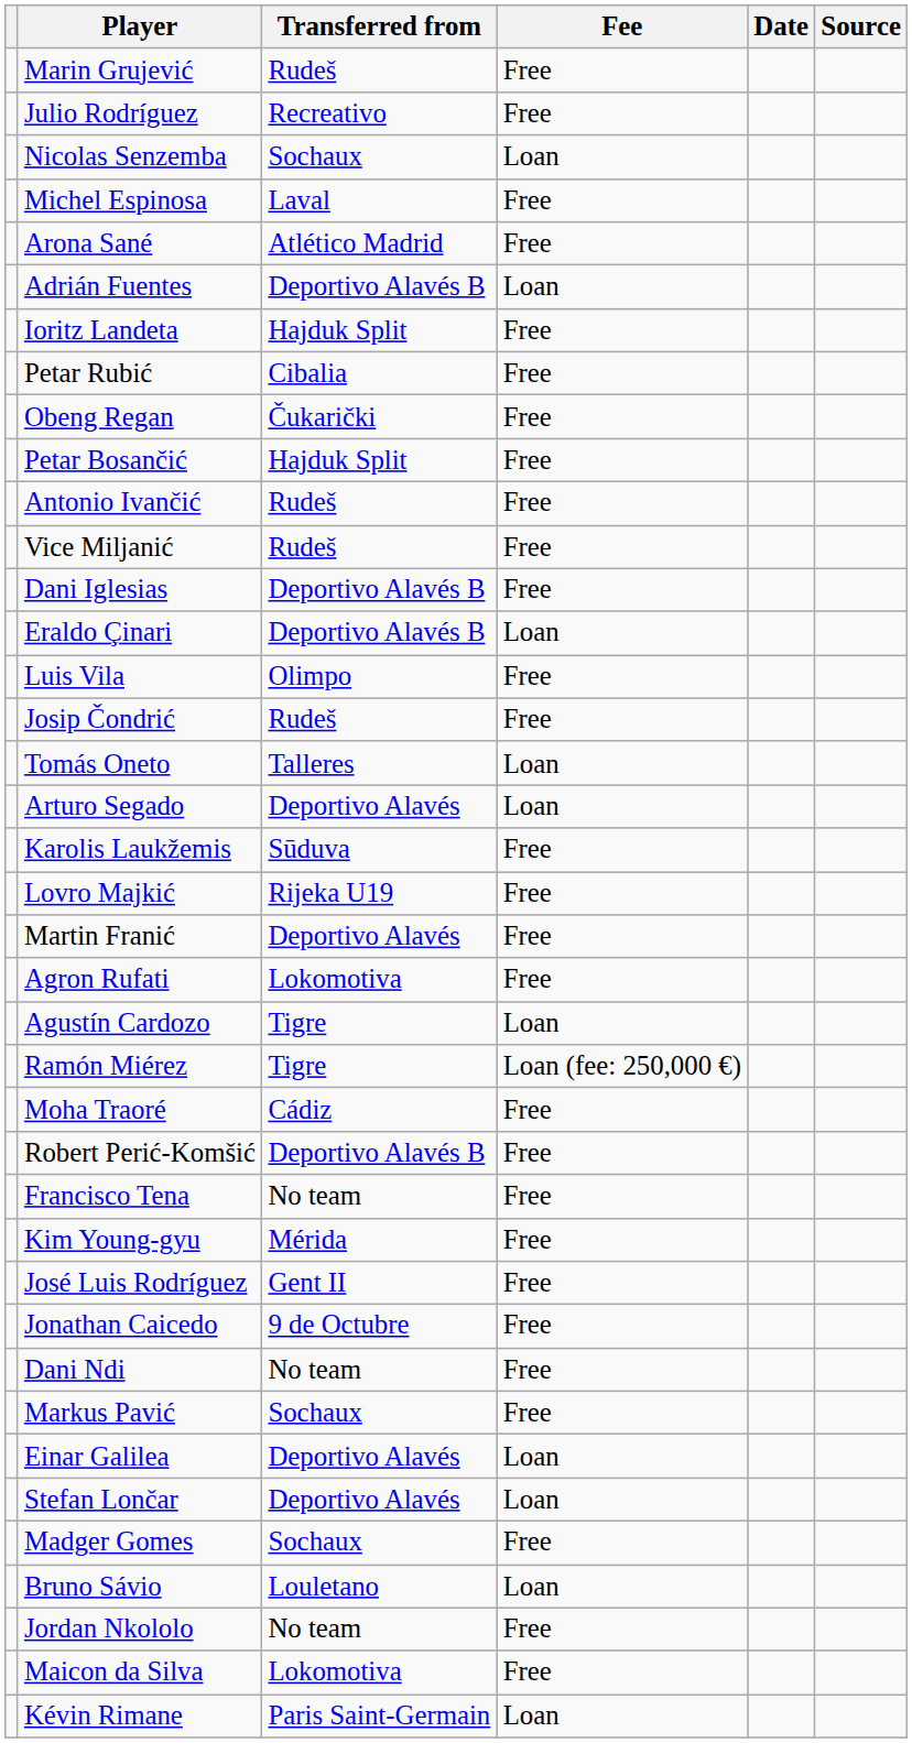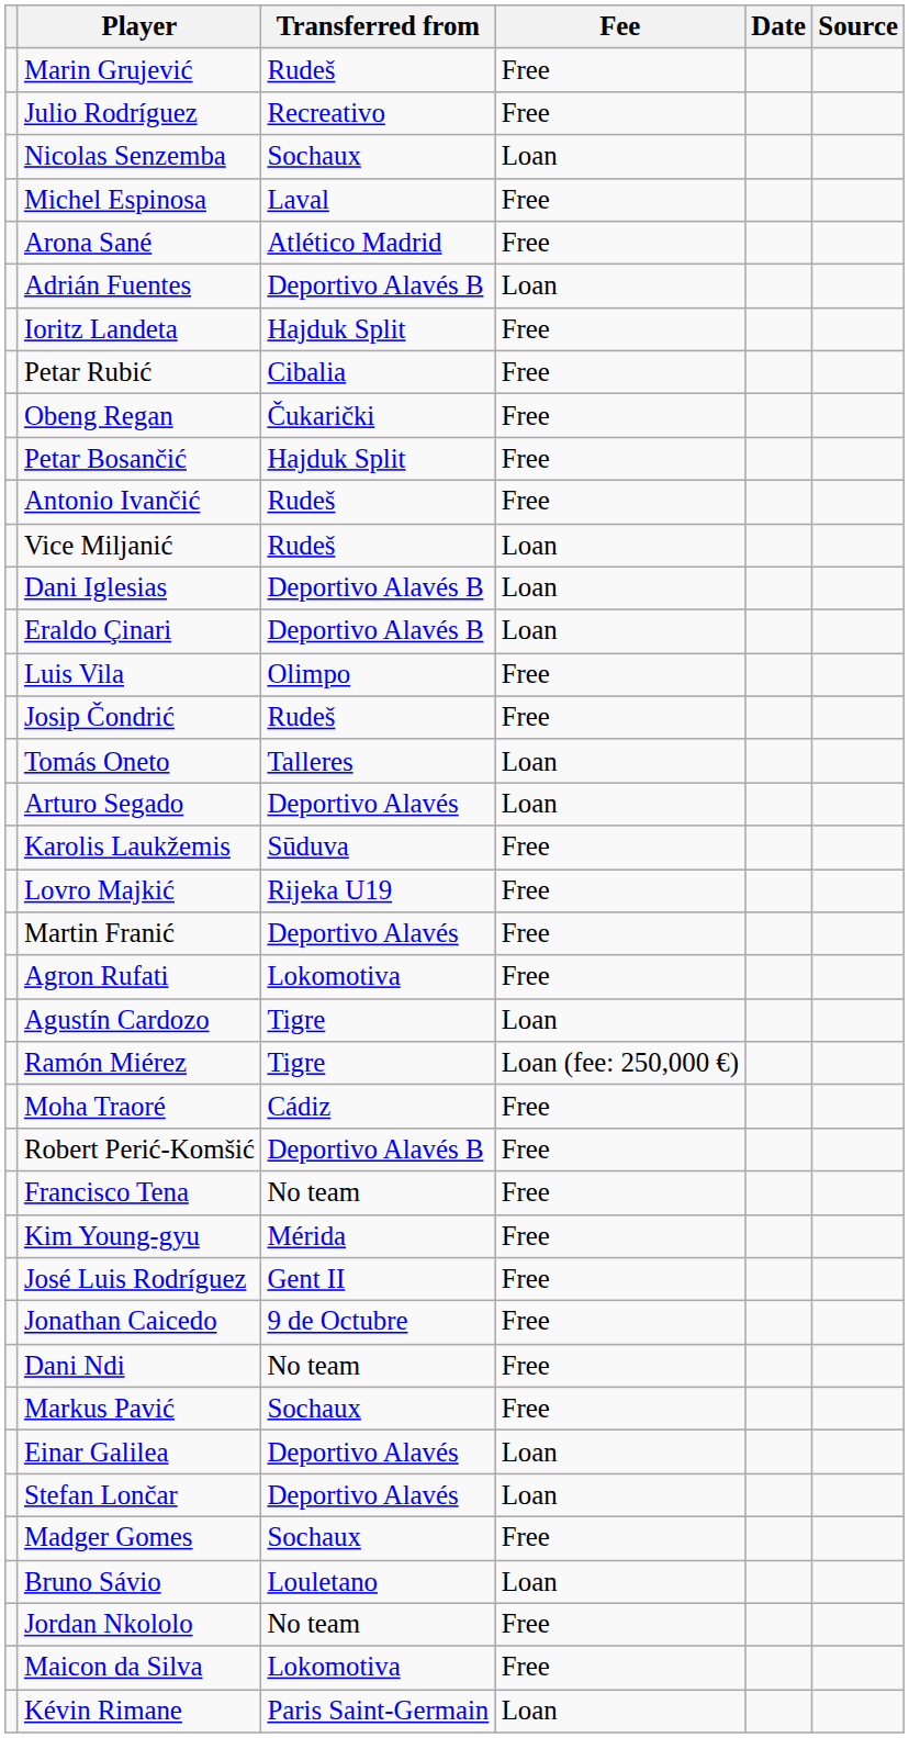 <table class="wikitable plainrowheaders sortable">
 <tr>
 <th></th>
 <th scope=col>Player</th>
 <th>Transferred from</th>
 <th scope=col>Fee</th>
 <th scope=col>Date</th>
 <th scope=col>Source</th>
 </tr>
 <tr>
 <td align=center></td>
 <td> <a href='#'>Marin Grujević</a></td>
 <td> <a href='#'>Rudeš</a></td>
 <td>Free</td>
 <td></td>
 <td></td>
 </tr>
 <tr>
 <td align=center></td>
 <td> <a href='#'>Julio Rodríguez</a></td>
 <td> <a href='#'>Recreativo</a></td>
 <td>Free</td>
 <td></td>
 <td></td>
 </tr>
 <tr>
 <td align=center></td>
 <td> <a href='#'>Nicolas Senzemba</a></td>
 <td> <a href='#'>Sochaux</a></td>
 <td>Loan</td>
 <td></td>
 <td></td>
 </tr>
 <tr>
 <td align=center></td>
 <td> <a href='#'>Michel Espinosa</a></td>
 <td> <a href='#'>Laval</a></td>
 <td>Free</td>
 <td></td>
 <td></td>
 </tr>
 <tr>
 <td align=center></td>
 <td> <a href='#'>Arona Sané</a></td>
 <td> <a href='#'>Atlético Madrid</a></td>
 <td>Free</td>
 <td></td>
 <td></td>
 </tr>
 <tr>
 <td align=center></td>
 <td> <a href='#'>Adrián Fuentes</a></td>
 <td> <a href='#'>Deportivo Alavés B</a></td>
 <td>Loan</td>
 <td></td>
 <td></td>
 </tr>
 <tr>
 <td align=center></td>
 <td> <a href='#'>Ioritz Landeta</a></td>
 <td> <a href='#'>Hajduk Split</a></td>
 <td>Free</td>
 <td></td>
 <td></td>
 </tr>
 <tr>
 <td align=center></td>
 <td> Petar Rubić</td>
 <td> <a href='#'>Cibalia</a></td>
 <td>Free</td>
 <td></td>
 <td></td>
 </tr>
 <tr>
 <td align=center></td>
 <td> <a href='#'>Obeng Regan</a></td>
 <td> <a href='#'>Čukarički</a></td>
 <td>Free</td>
 <td></td>
 <td></td>
 </tr>
 <tr>
 <td align=center></td>
 <td> <a href='#'>Petar Bosančić</a></td>
 <td> <a href='#'>Hajduk Split</a></td>
 <td>Free</td>
 <td></td>
 <td></td>
 </tr>
 <tr>
 <td align=center></td>
 <td> <a href='#'>Antonio Ivančić</a></td>
 <td> <a href='#'>Rudeš</a></td>
 <td>Free</td>
 <td></td>
 <td></td>
 </tr>
 <tr>
 <td align=center></td>
 <td> Vice Miljanić</td>
 <td> <a href='#'>Rudeš</a></td>
-<td>Free</td>
+<td>Loan</td>
 <td></td>
 <td></td>
 </tr>
 <tr>
 <td align=center></td>
 <td> <a href='#'>Dani Iglesias</a></td>
 <td> <a href='#'>Deportivo Alavés B</a></td>
-<td>Free</td>
+<td>Loan</td>
 <td></td>
 <td></td>
 </tr>
 <tr>
 <td align=center></td>
 <td> <a href='#'>Eraldo Çinari</a></td>
 <td> <a href='#'>Deportivo Alavés B</a></td>
 <td>Loan</td>
 <td></td>
 <td></td>
 </tr>
 <tr>
 <td align=center></td>
 <td> <a href='#'>Luis Vila</a></td>
 <td> <a href='#'>Olimpo</a></td>
 <td>Free</td>
 <td></td>
 <td></td>
 </tr>
 <tr>
 <td align=center></td>
 <td> <a href='#'>Josip Čondrić</a></td>
 <td> <a href='#'>Rudeš</a></td>
 <td>Free</td>
 <td></td>
 <td></td>
 </tr>
 <tr>
 <td align=center></td>
 <td> <a href='#'>Tomás Oneto</a></td>
 <td> <a href='#'>Talleres</a></td>
 <td>Loan</td>
 <td></td>
 <td></td>
 </tr>
 <tr>
 <td align=center></td>
 <td> <a href='#'>Arturo Segado</a></td>
 <td> <a href='#'>Deportivo Alavés</a></td>
 <td>Loan</td>
 <td></td>
 <td></td>
 </tr>
 <tr>
 <td align=center></td>
 <td> <a href='#'>Karolis Laukžemis</a></td>
 <td> <a href='#'>Sūduva</a></td>
 <td>Free</td>
 <td></td>
 <td></td>
 </tr>
 <tr>
 <td align=center></td>
 <td> <a href='#'>Lovro Majkić</a></td>
 <td> <a href='#'>Rijeka U19</a></td>
 <td>Free</td>
 <td></td>
 <td></td>
 </tr>
 <tr>
 <td align=center></td>
 <td> Martin Franić</td>
 <td> <a href='#'>Deportivo Alavés</a></td>
 <td>Free</td>
 <td></td>
 <td></td>
 </tr>
 <tr>
 <td align=center></td>
 <td> <a href='#'>Agron Rufati</a></td>
 <td> <a href='#'>Lokomotiva</a></td>
 <td>Free</td>
 <td></td>
 <td></td>
 </tr>
 <tr>
 <td align=center></td>
 <td> <a href='#'>Agustín Cardozo</a></td>
 <td> <a href='#'>Tigre</a></td>
 <td>Loan</td>
 <td></td>
 <td></td>
 </tr>
 <tr>
 <td align=center></td>
 <td> <a href='#'>Ramón Miérez</a></td>
 <td> <a href='#'>Tigre</a></td>
 <td>Loan (fee: 250,000 €)</td>
 <td></td>
 <td></td>
 </tr>
 <tr>
 <td align=center></td>
 <td> <a href='#'>Moha Traoré</a></td>
 <td> <a href='#'>Cádiz</a></td>
 <td>Free</td>
 <td></td>
 <td></td>
 </tr>
 <tr>
 <td align=center></td>
 <td> Robert Perić-Komšić</td>
 <td> <a href='#'>Deportivo Alavés B</a></td>
 <td>Free</td>
 <td></td>
 <td></td>
 </tr>
 <tr>
 <td align=center></td>
 <td> <a href='#'>Francisco Tena</a></td>
 <td>No team</td>
 <td>Free</td>
 <td></td>
 <td></td>
 </tr>
 <tr>
 <td align=center></td>
 <td> <a href='#'>Kim Young-gyu</a></td>
 <td> <a href='#'>Mérida</a></td>
 <td>Free</td>
 <td></td>
 <td></td>
 </tr>
 <tr>
 <td align=center></td>
 <td> <a href='#'>José Luis Rodríguez</a></td>
 <td> <a href='#'>Gent II</a></td>
 <td>Free</td>
 <td></td>
 <td></td>
 </tr>
 <tr>
 <td align=center></td>
 <td> <a href='#'>Jonathan Caicedo</a></td>
 <td> <a href='#'>9 de Octubre</a></td>
 <td>Free</td>
 <td></td>
 <td></td>
 </tr>
 <tr>
 <td align=center></td>
 <td> <a href='#'>Dani Ndi</a></td>
 <td>No team</td>
 <td>Free</td>
 <td></td>
 <td></td>
 </tr>
 <tr>
 <td align=center></td>
 <td> <a href='#'>Markus Pavić</a></td>
 <td> <a href='#'>Sochaux</a></td>
 <td>Free</td>
 <td></td>
 <td></td>
 </tr>
 <tr>
 <td align=center></td>
 <td> <a href='#'>Einar Galilea</a></td>
 <td> <a href='#'>Deportivo Alavés</a></td>
 <td>Loan</td>
 <td></td>
 <td></td>
 </tr>
 <tr>
 <td align=center></td>
 <td> <a href='#'>Stefan Lončar</a></td>
 <td> <a href='#'>Deportivo Alavés</a></td>
 <td>Loan</td>
 <td></td>
 <td></td>
 </tr>
 <tr>
 <td align=center></td>
 <td> <a href='#'>Madger Gomes</a></td>
 <td> <a href='#'>Sochaux</a></td>
 <td>Free</td>
 <td></td>
 <td></td>
 </tr>
 <tr>
 <td align=center></td>
 <td> <a href='#'>Bruno Sávio</a></td>
 <td> <a href='#'>Louletano</a></td>
 <td>Loan</td>
 <td></td>
 <td></td>
 </tr>
 <tr>
 <td align=center></td>
 <td> <a href='#'>Jordan Nkololo</a></td>
 <td>No team</td>
 <td>Free</td>
 <td></td>
 <td></td>
 </tr>
 <tr>
 <td align=center></td>
 <td> <a href='#'>Maicon da Silva</a></td>
 <td> <a href='#'>Lokomotiva</a></td>
 <td>Free</td>
 <td></td>
 <td></td>
 </tr>
 <tr>
 <td align=center></td>
 <td> <a href='#'>Kévin Rimane</a></td>
 <td> <a href='#'>Paris Saint-Germain</a></td>
 <td>Loan</td>
 <td></td>
 <td></td>
 </tr>
 </table>
